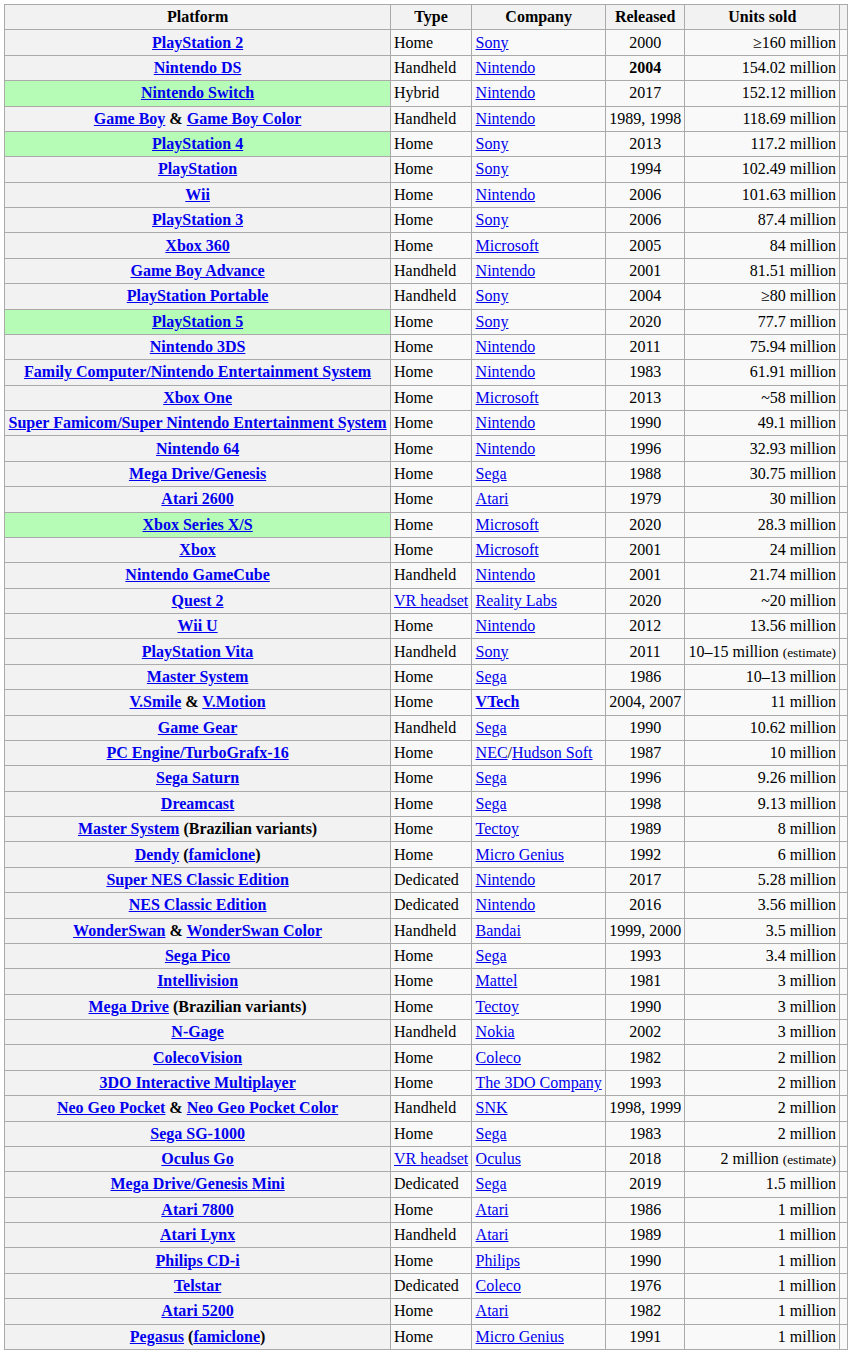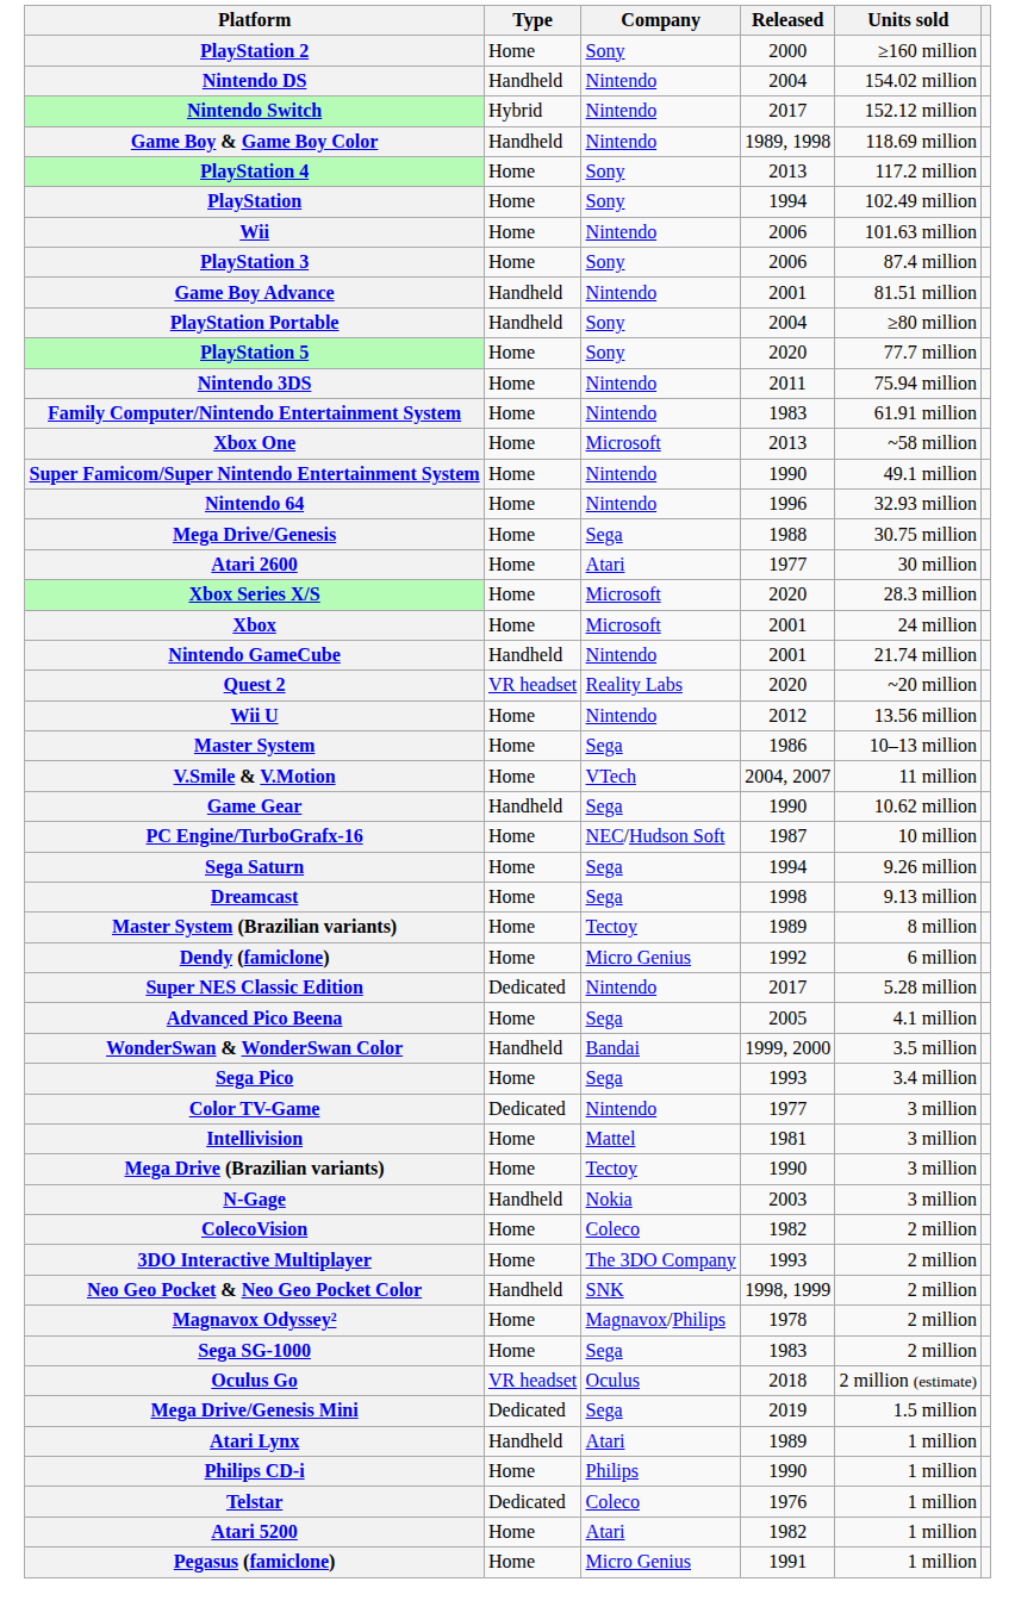 <table class="wikitable sortable sticky-header" style="margin:1em auto;">
 <tr>
 <th scope="col">Platform</th>
 <th scope="col">Type</th>
 <th scope="col">Company</th>
 <th scope="col">Released</th>
 <th scope="col" data-sort-type="number">Units sold</th>
 <th scope="col" class="unsortable"></th>
 </tr>
 <tr>
 <th scope=row><a href='#'>PlayStation 2</a></th>
 <td>Home</td>
 <td><a href='#'>Sony</a></td>
 <td style="text-align:center;">2000</td>
 <td style="text-align:right;" data-sort-value="155.1">≥160 million</td>
 <td style="text-align:center;"></td>
 </tr>
 <tr>
 <th scope=row><a href='#'>Nintendo DS</a></th>
 <td>Handheld</td>
 <td><a href='#'>Nintendo</a></td>
-<td style="text-align:center;"><strong>2004</strong></td>
+<td style="text-align:center;">2004</td>
 <td style="text-align:right;">154.02 million</td>
 <td style="text-align:center;"></td>
 </tr>
 <tr>
 <th scope=row style="background:#b6fcb6;"><a href='#'>Nintendo Switch</a> </th>
 <td>Hybrid</td>
 <td><a href='#'>Nintendo</a></td>
 <td style="text-align:center;">2017</td>
 <td style="text-align:right">152.12 million</td>
 <td style="text-align:center;"></td>
 </tr>
 <tr>
 <th scope=row><a href='#'>Game Boy</a> & <a href='#'>Game Boy Color</a></th>
 <td>Handheld</td>
 <td><a href='#'>Nintendo</a></td>
 <td style="text-align:center;">1989, 1998</td>
 <td style="text-align:right;">118.69 million</td>
 <td style="text-align:center;"></td>
 </tr>
 <tr>
 <th scope=row style="background:#b6fcb6;"><a href='#'>PlayStation 4</a> </th>
 <td>Home</td>
 <td><a href='#'>Sony</a></td>
 <td style="text-align:center;">2013</td>
 <td style="text-align:right">117.2 million</td>
 <td style="text-align:center;"></td>
 </tr>
 <tr>
 <th scope=row><a href='#'>PlayStation</a></th>
 <td>Home</td>
 <td><a href='#'>Sony</a></td>
 <td style="text-align:center;">1994</td>
 <td style="text-align:right;">102.49 million</td>
 <td style="text-align:center;"></td>
 </tr>
 <tr>
 <th scope=row><a href='#'>Wii</a></th>
 <td>Home</td>
 <td><a href='#'>Nintendo</a></td>
 <td style="text-align:center;">2006</td>
 <td style="text-align:right;">101.63 million</td>
 <td style="text-align:center;"></td>
 </tr>
 <tr>
 <th scope=row><a href='#'>PlayStation 3</a></th>
 <td>Home</td>
 <td><a href='#'>Sony</a></td>
 <td style="text-align:center;">2006</td>
 <td style="text-align:right" data-sort-value="87.4">87.4 million</td>
-<td style="text-align:center;"></td>
-</tr>
-<tr>
-<th scope=row><a href='#'>Xbox 360</a></th>
-<td>Home</td>
-<td><a href='#'>Microsoft</a></td>
-<td style="text-align:center;">2005</td>
-<td style="text-align:right;" data-sort-value="84">84 million</td>
 <td style="text-align:center;"></td>
 </tr>
 <tr>
 <th scope=row><a href='#'>Game Boy Advance</a></th>
 <td>Handheld</td>
 <td><a href='#'>Nintendo</a></td>
 <td style="text-align:center;">2001</td>
 <td style="text-align:right;">81.51 million</td>
 <td style="text-align:center;"></td>
 </tr>
 <tr>
 <th scope=row><a href='#'>PlayStation Portable</a></th>
 <td>Handheld</td>
 <td><a href='#'>Sony</a></td>
 <td style="text-align:center;">2004</td>
 <td style="text-align:right;" data-sort-value="81">≥80 million</td>
 <td style="text-align:center;"></td>
 </tr>
 <tr>
 <th scope="row" style="background:#b6fcb6;"><a href='#'>PlayStation 5</a> </th>
 <td>Home</td>
 <td><a href='#'>Sony</a></td>
 <td style="text-align:center;">2020</td>
 <td style="text-align:right">77.7 million</td>
 <td style="text-align:center;"></td>
 </tr>
 <tr>
 <th scope=row><a href='#'>Nintendo 3DS</a></th>
 <td>Home</td>
 <td><a href='#'>Nintendo</a></td>
 <td style="text-align:center;">2011</td>
 <td style="text-align:right;">75.94 million</td>
 <td style="text-align:center;"></td>
 </tr>
 <tr>
 <th scope=row><a href='#'>Family Computer/Nintendo Entertainment System</a></th>
 <td>Home</td>
 <td><a href='#'>Nintendo</a></td>
 <td style="text-align:center;">1983</td>
 <td style="text-align:right;">61.91 million</td>
 <td style="text-align:center;"></td>
 </tr>
 <tr>
 <th scope=row><a href='#'>Xbox One</a></th>
 <td>Home</td>
 <td><a href='#'>Microsoft</a></td>
 <td style="text-align:center;">2013</td>
 <td style="text-align:right;" data-sort-value="54.75">~58 million</td>
 <td style="text-align:center;"></td>
 </tr>
 <tr>
 <th scope=row><a href='#'>Super Famicom/Super Nintendo Entertainment System</a></th>
 <td>Home</td>
 <td><a href='#'>Nintendo</a></td>
 <td style="text-align:center;">1990</td>
 <td style="text-align:right;">49.1 million</td>
 <td style="text-align:center;"></td>
 </tr>
 <tr>
 <th scope=row><a href='#'>Nintendo 64</a></th>
 <td>Home</td>
 <td><a href='#'>Nintendo</a></td>
 <td style="text-align:center;">1996</td>
 <td style="text-align:right;">32.93 million</td>
 <td style="text-align:center;"></td>
 </tr>
 <tr>
 <th scope=row><a href='#'>Mega Drive/Genesis</a></th>
 <td>Home</td>
 <td><a href='#'>Sega</a></td>
 <td style="text-align:center;">1988</td>
 <td style="text-align:right;">30.75 million</td>
 <td style="text-align:center;"></td>
 </tr>
 <tr>
 <th scope=row><a href='#'>Atari 2600</a></th>
 <td>Home</td>
 <td><a href='#'>Atari</a></td>
-<td style="text-align:center;">1979</td>
+<td style="text-align:center;">1977</td>
 <td style="text-align:right">30 million</td>
 <td style="text-align:center;"></td>
 </tr>
 <tr>
 <th scope=row style="background:#b6fcb6;"><a href='#'>Xbox Series X/S</a> </th>
 <td>Home</td>
 <td><a href='#'>Microsoft</a></td>
 <td style="text-align:center;">2020</td>
 <td style="text-align:right" data-sort-value="28.3">28.3 million</td>
 <td style="text-align:center;"></td>
 </tr>
 <tr>
 <th scope=row><a href='#'>Xbox</a></th>
 <td>Home</td>
 <td><a href='#'>Microsoft</a></td>
 <td style="text-align:center;">2001</td>
 <td style="text-align:right;">24 million</td>
 <td style="text-align:center;"></td>
 </tr>
 <tr>
 <th scope=row><a href='#'>Nintendo GameCube</a></th>
 <td>Handheld</td>
 <td><a href='#'>Nintendo</a></td>
 <td style="text-align:center;">2001</td>
 <td style="text-align:right;">21.74 million</td>
 <td style="text-align:center;"></td>
 </tr>
 <tr>
 <th scope=row><a href='#'>Quest 2</a></th>
 <td><a href='#'>VR headset</a></td>
 <td><a href='#'>Reality Labs</a></td>
 <td style="text-align:center;">2020</td>
 <td style="text-align:right" data-sort-value="20.0">~20 million</td>
 <td style="text-align:center;"></td>
 </tr>
 <tr>
 <th scope=row><a href='#'>Wii U</a></th>
 <td>Home</td>
 <td><a href='#'>Nintendo</a></td>
 <td style="text-align:center;">2012</td>
 <td style="text-align:right">13.56 million</td>
 <td style="text-align:center;"></td>
 </tr>
 <tr>
-<th scope=row><a href='#'>PlayStation Vita</a></th>
-<td>Handheld</td>
-<td><a href='#'>Sony</a></td>
-<td style="text-align:center;">2011</td>
-<td style="text-align:right" data-sort-value="12.5">10–15 million <small>(estimate)</small></td>
-<td style="text-align:center;"></td>
-</tr>
-<tr>
 <th scope=row><a href='#'>Master System</a></th>
 <td>Home</td>
 <td><a href='#'>Sega</a></td>
 <td style="text-align:center;">1986</td>
 <td style="text-align:right;" data-sort-value="11.5">10–13 million</td>
 <td style="text-align:center;"></td>
 </tr>
 <tr>
 <th scope=row><a href='#'>V.Smile</a> & <a href='#'>V.Motion</a></th>
 <td>Home</td>
-<td><strong><a href='#'>VTech</a></strong></td>
+<td><a href='#'>VTech</a></td>
 <td style="text-align:center;">2004, 2007</td>
 <td style="text-align:right;">11 million</td>
 <td style="text-align:center;"></td>
 </tr>
 <tr>
 <th scope=row><a href='#'>Game Gear</a></th>
 <td>Handheld</td>
 <td><a href='#'>Sega</a></td>
 <td style="text-align:center;">1990</td>
 <td style="text-align:right;">10.62 million</td>
 <td style="text-align:center;"></td>
 </tr>
 <tr>
 <th scope=row><a href='#'>PC Engine/TurboGrafx-16</a></th>
 <td>Home</td>
 <td><a href='#'>NEC</a>/<a href='#'>Hudson Soft</a></td>
 <td style="text-align:center;">1987</td>
 <td style="text-align:right">10 million</td>
 <td style="text-align:center;"></td>
 </tr>
 <tr>
 <th scope=row><a href='#'>Sega Saturn</a></th>
 <td>Home</td>
 <td><a href='#'>Sega</a></td>
-<td style="text-align:center;">1996</td>
+<td style="text-align:center;">1994</td>
 <td style="text-align:right">9.26 million</td>
 <td style="text-align:center;"></td>
 </tr>
 <tr>
 <th scope=row><a href='#'>Dreamcast</a></th>
 <td>Home</td>
 <td><a href='#'>Sega</a></td>
 <td style="text-align:center;">1998</td>
 <td style="text-align:right">9.13 million</td>
 <td style="text-align:center;"></td>
 </tr>
 <tr>
 <th><a href='#'>Master System</a> (Brazilian variants)</th>
 <td>Home</td>
 <td><a href='#'>Tectoy</a></td>
 <td style="text-align:center;">1989</td>
 <td style="text-align:right;" data-sort-value="8">8 million</td>
 <td style="text-align:center;"></td>
 </tr>
 <tr>
 <th scope=row><a href='#'>Dendy</a> (<a href='#'>famiclone</a>)</th>
 <td>Home</td>
 <td><a href='#'>Micro Genius</a></td>
 <td style="text-align:center;">1992</td>
 <td style="text-align:right">6 million</td>
 <td style="text-align:center;"></td>
 </tr>
 <tr>
 <th scope=row><a href='#'>Super NES Classic Edition</a></th>
 <td>Dedicated</td>
 <td><a href='#'>Nintendo</a></td>
 <td style="text-align:center;">2017</td>
 <td style="text-align:right">5.28 million</td>
 <td style="text-align:center;"></td>
 </tr>
 <tr>
-<th scope=row><a href='#'>NES Classic Edition</a></th>
-<td>Dedicated</td>
-<td><a href='#'>Nintendo</a></td>
-<td style="text-align:center;">2016</td>
-<td style="text-align:right">3.56 million</td>
+<th scope=row><a href='#'>Advanced Pico Beena</a></th>
+<td>Home</td>
+<td><a href='#'>Sega</a></td>
+<td style="text-align:center;">2005</td>
+<td style="text-align:right" data-sort-value="4.1">4.1 million</td>
 <td style="text-align:center;"></td>
 </tr>
 <tr>
 <th scope=row><a href='#'>WonderSwan</a> & <a href='#'>WonderSwan Color</a></th>
 <td>Handheld</td>
 <td><a href='#'>Bandai</a></td>
 <td style="text-align:center;">1999, 2000</td>
 <td style="text-align:right">3.5 million</td>
 <td style="text-align:center;"></td>
 </tr>
 <tr>
 <th scope=row><a href='#'>Sega Pico</a></th>
 <td>Home</td>
 <td><a href='#'>Sega</a></td>
 <td style="text-align:center;">1993</td>
 <td style="text-align:right" data-sort-value="3.41">3.4 million</td>
+<td style="text-align:center;"></td>
+</tr>
+<tr>
+<th scope=row><a href='#'>Color TV-Game</a></th>
+<td>Dedicated</td>
+<td><a href='#'>Nintendo</a></td>
+<td style="text-align:center;">1977</td>
+<td style="text-align:right;">3 million</td>
 <td style="text-align:center;"></td>
 </tr>
 <tr>
 <th scope=row><a href='#'>Intellivision</a></th>
 <td>Home</td>
 <td><a href='#'>Mattel</a></td>
 <td style="text-align:center;">1981</td>
 <td style="text-align:right">3 million</td>
 <td style="text-align:center;"></td>
 </tr>
 <tr>
 <th scope=row><a href='#'>Mega Drive</a> (Brazilian variants)</th>
 <td>Home</td>
 <td><a href='#'>Tectoy</a></td>
 <td style="text-align:center;">1990</td>
 <td style="text-align:right;" data-sort-value="3">3 million</td>
 <td style="text-align:center;"></td>
 </tr>
 <tr>
 <th scope=row><a href='#'>N-Gage</a></th>
 <td>Handheld</td>
 <td><a href='#'>Nokia</a></td>
-<td style="text-align:center;">2002</td>
+<td style="text-align:center;">2003</td>
 <td style="text-align:right">3 million</td>
 <td style="text-align:center;"></td>
 </tr>
 <tr>
 <th scope=row><a href='#'>ColecoVision</a></th>
 <td>Home</td>
 <td><a href='#'>Coleco</a></td>
 <td style="text-align:center;">1982</td>
 <td style="text-align:right" data-sort-value="2.01">2 million</td>
 <td style="text-align:center;"></td>
 </tr>
 <tr>
 <th scope=row><a href='#'>3DO Interactive Multiplayer</a></th>
 <td>Home</td>
 <td><a href='#'>The 3DO Company</a></td>
 <td style="text-align:center;">1993</td>
 <td style="text-align:right" data-sort-value="2.01">2 million</td>
 <td style="text-align:center;"></td>
 </tr>
 <tr>
 <th scope=row><a href='#'>Neo Geo Pocket</a> & <a href='#'>Neo Geo Pocket Color</a></th>
 <td>Handheld</td>
 <td><a href='#'>SNK</a></td>
 <td style="text-align:center;">1998, 1999</td>
 <td style="text-align:right" data-sort-value="2">2 million</td>
 <td style="text-align:center;"></td>
 </tr>
 <tr>
+<th scope=row><a href='#'>Magnavox Odyssey²</a></th>
+<td>Home</td>
+<td><a href='#'>Magnavox</a>/<a href='#'>Philips</a></td>
+<td style="text-align:center;">1978</td>
+<td style="text-align:right">2 million</td>
+<td style="text-align:center;"></td>
+</tr>
+<tr>
 <th scope=row><a href='#'>Sega SG-1000</a></th>
 <td>Home</td>
 <td><a href='#'>Sega</a></td>
 <td style="text-align:center;">1983</td>
 <td style="text-align:right" data-sort-value="1.99">2 million</td>
 <td style="text-align:center;"></td>
 </tr>
 <tr>
 <th scope=row><a href='#'>Oculus Go</a></th>
 <td><a href='#'>VR headset</a></td>
 <td><a href='#'>Oculus</a></td>
 <td style="text-align:center;">2018</td>
 <td style="text-align:right;">2 million <small>(estimate)</small></td>
 <td style="text-align:center;"></td>
 </tr>
 <tr>
 <th scope=row><a href='#'>Mega Drive/Genesis Mini</a></th>
 <td>Dedicated</td>
 <td><a href='#'>Sega</a></td>
 <td style="text-align:center;">2019</td>
 <td style="text-align:right;">1.5 million</td>
-<td style="text-align:center;"></td>
-</tr>
-<tr>
-<th scope=row><a href='#'>Atari 7800</a></th>
-<td>Home</td>
-<td><a href='#'>Atari</a></td>
-<td style="text-align:center;">1986</td>
-<td style="text-align:right" data-sort-value="1.01">1 million</td>
 <td style="text-align:center;"></td>
 </tr>
 <tr>
 <th scope=row><a href='#'>Atari Lynx</a></th>
 <td>Handheld</td>
 <td><a href='#'>Atari</a></td>
 <td style="text-align:center;">1989</td>
 <td style="text-align:right" data-sort-value="1.01">1 million</td>
 <td style="text-align:center;"></td>
 </tr>
 <tr>
 <th scope=row><a href='#'>Philips CD-i</a></th>
 <td>Home</td>
 <td><a href='#'>Philips</a></td>
 <td style="text-align:center;">1990</td>
 <td style="text-align:right" data-sort-value="1.01">1 million</td>
 <td style="text-align:center;"></td>
 </tr>
 <tr>
 <th scope=row><a href='#'>Telstar</a></th>
 <td>Dedicated</td>
 <td><a href='#'>Coleco</a></td>
 <td style="text-align:center;">1976</td>
 <td style="text-align:right" data-sort-value="1.01">1 million</td>
 <td style="text-align:center;"></td>
 </tr>
 <tr>
 <th scope=row><a href='#'>Atari 5200</a></th>
 <td>Home</td>
 <td><a href='#'>Atari</a></td>
 <td style="text-align:center;">1982</td>
 <td style="text-align:right">1 million</td>
 <td style="text-align:center;"></td>
 </tr>
 <tr>
 <th scope=row><a href='#'>Pegasus</a> (<a href='#'>famiclone</a>)</th>
 <td>Home</td>
 <td><a href='#'>Micro Genius</a></td>
 <td style="text-align:center;">1991</td>
 <td style="text-align:right">1 million</td>
 <td style="text-align:center;"></td>
 </tr>
 </table>
